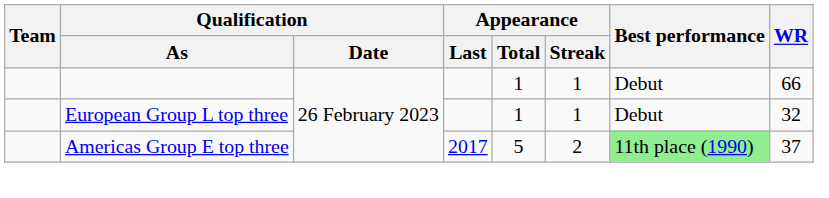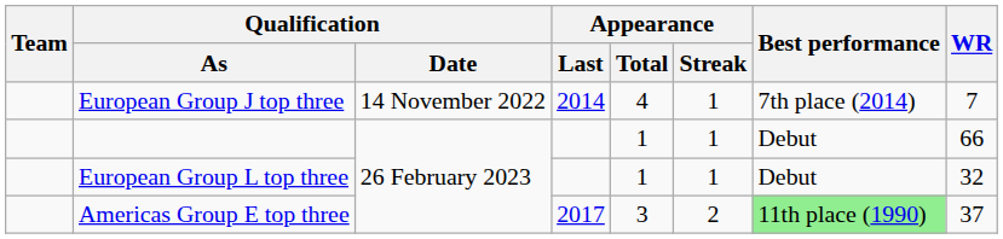 <table class="wikitable">
 <tr>
 <th rowspan=2>Team</th>
 <th colspan=2>Qualification</th>
 <th colspan=3>Appearance</th>
 <th rowspan=2>Best performance</th>
 <th rowspan=2><a href='#'>WR</a></th>
 </tr>
 <tr>
 <th>As</th>
 <th>Date</th>
 <th>Last</th>
 <th>Total</th>
 <th>Streak</th>
+</tr>
+<tr>
+<td></td>
+<td><a href='#'>European Group J top three</a></td>
+<td>14 November 2022</td>
+<td><a href='#'>2014</a></td>
+<td align=center>4</td>
+<td align=center>1</td>
+<td>7th place (<a href='#'>2014</a>)</td>
+<td align=center>7</td>
 </tr>
 <tr>
 <td></td>
 <td></td>
 <td rowspan=3>26 February 2023</td>
 <td></td>
 <td align=center>1</td>
 <td align=center>1</td>
 <td>Debut</td>
 <td align=center>66</td>
 </tr>
 <tr>
 <td></td>
 <td><a href='#'>European Group L top three</a></td>
 <td></td>
 <td align=center>1</td>
 <td align=center>1</td>
 <td>Debut</td>
 <td align=center>32</td>
 </tr>
 <tr>
 <td></td>
 <td><a href='#'>Americas Group E top three</a></td>
 <td><a href='#'>2017</a></td>
-<td align=center>5</td>
+<td align=center>3</td>
 <td align=center>2</td>
 <td style="background: lightgreen;">11th place (<a href='#'>1990</a>)</td>
 <td align=center>37</td>
 </tr>
 </table>
